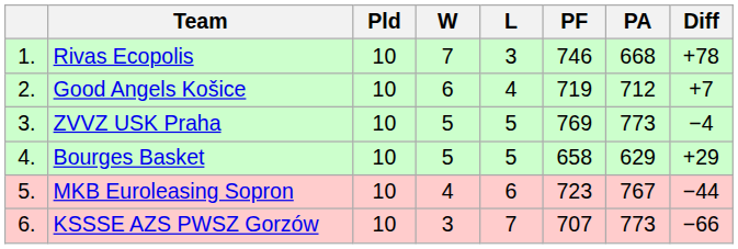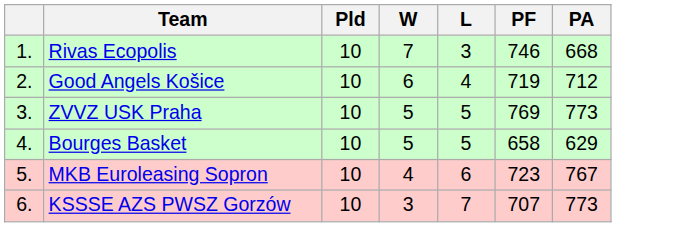 <table class="wikitable" style="text-align:center">
 <tr>
 <th width=25></th>
 <th width=220>Team</th>
 <th width=40>Pld</th>
 <th width=40>W</th>
 <th width=40>L</th>
 <th width=40>PF</th>
 <th width=40>PA</th>
-<th width=40>Diff</th>
 </tr>
 <tr style="background: #ccffcc;">
 <td>1.</td>
 <td align=left> <a href='#'>Rivas Ecopolis</a></td>
 <td>10</td>
 <td>7</td>
 <td>3</td>
 <td>746</td>
 <td>668</td>
-<td>+78</td>
 </tr>
 <tr style="background: #ccffcc;">
 <td>2.</td>
 <td align=left> <a href='#'>Good Angels Košice</a></td>
 <td>10</td>
 <td>6</td>
 <td>4</td>
 <td>719</td>
 <td>712</td>
-<td>+7</td>
 </tr>
 <tr style="background: #ccffcc;">
 <td>3.</td>
 <td align=left> <a href='#'>ZVVZ USK Praha</a></td>
 <td>10</td>
 <td>5</td>
 <td>5</td>
 <td>769</td>
 <td>773</td>
-<td>−4</td>
 </tr>
 <tr style="background: #ccffcc;">
 <td>4.</td>
 <td align=left> <a href='#'>Bourges Basket</a></td>
 <td>10</td>
 <td>5</td>
 <td>5</td>
 <td>658</td>
 <td>629</td>
-<td>+29</td>
 </tr>
 <tr style="background: #ffcccc;">
 <td>5.</td>
 <td align=left> <a href='#'>MKB Euroleasing Sopron</a></td>
 <td>10</td>
 <td>4</td>
 <td>6</td>
 <td>723</td>
 <td>767</td>
-<td>−44</td>
 </tr>
 <tr style="background: #ffcccc;">
 <td>6.</td>
 <td align=left> <a href='#'>KSSSE AZS PWSZ Gorzów</a></td>
 <td>10</td>
 <td>3</td>
 <td>7</td>
 <td>707</td>
 <td>773</td>
-<td>−66</td>
 </tr>
 </table>
